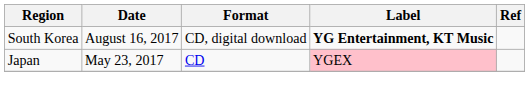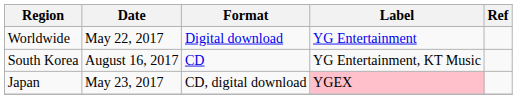 <table class="wikitable">
 <tr>
 <th>Region</th>
 <th>Date</th>
 <th>Format</th>
 <th>Label</th>
 <th>Ref</th>
 </tr>
 <tr>
+<td>Worldwide</td>
+<td>May 22, 2017</td>
+<td><a href='#'>Digital download</a></td>
+<td><a href='#'>YG Entertainment</a></td>
+<td></td>
+</tr>
+<tr>
 <td>South Korea</td>
 <td>August 16, 2017</td>
-<td>CD, digital download</td>
-<td><strong>YG Entertainment, KT Music</strong></td>
+<td><a href='#'>CD</a></td>
+<td>YG Entertainment, KT Music</td>
 <td></td>
 </tr>
 <tr>
 <td>Japan</td>
 <td>May 23, 2017</td>
-<td><a href='#'>CD</a></td>
+<td>CD, digital download</td>
 <td style="background: pink;">YGEX</td>
 <td></td>
 </tr>
 <tr>
 </tr>
 </table>
